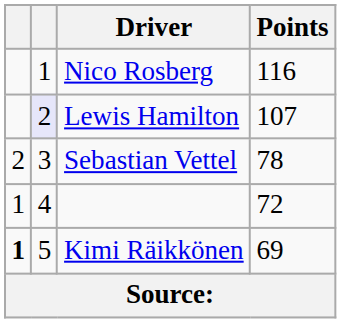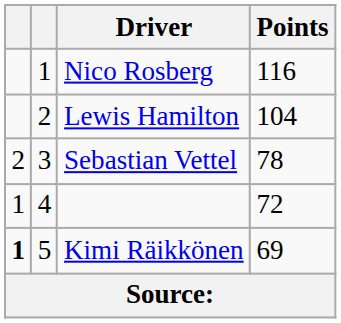 <table class="wikitable" style="font-size: 85%;">
 <tr>
 <th></th>
 <th></th>
 <th>Driver</th>
 <th>Points</th>
 </tr>
 <tr>
 <td align="left"></td>
 <td align="center">1</td>
 <td> <a href='#'>Nico Rosberg</a></td>
 <td align="left">116</td>
 </tr>
 <tr>
 <td align="left"></td>
-<td align="center" style="background: lavender;">2</td>
+<td align="center">2</td>
 <td> <a href='#'>Lewis Hamilton</a></td>
-<td align="left">107</td>
+<td align="left">104</td>
 </tr>
 <tr>
 <td align="left"> 2</td>
 <td align="center">3</td>
 <td> <a href='#'>Sebastian Vettel</a></td>
 <td align="left">78</td>
 </tr>
 <tr>
 <td align="left"> 1</td>
 <td align="center">4</td>
 <td></td>
 <td align="left">72</td>
 </tr>
 <tr>
 <td align="left"><strong> 1</strong></td>
 <td align="center">5</td>
 <td> <a href='#'>Kimi Räikkönen</a></td>
 <td align="left">69</td>
 </tr>
 <tr>
 <th colspan=4>Source: </th>
 </tr>
 </table>
